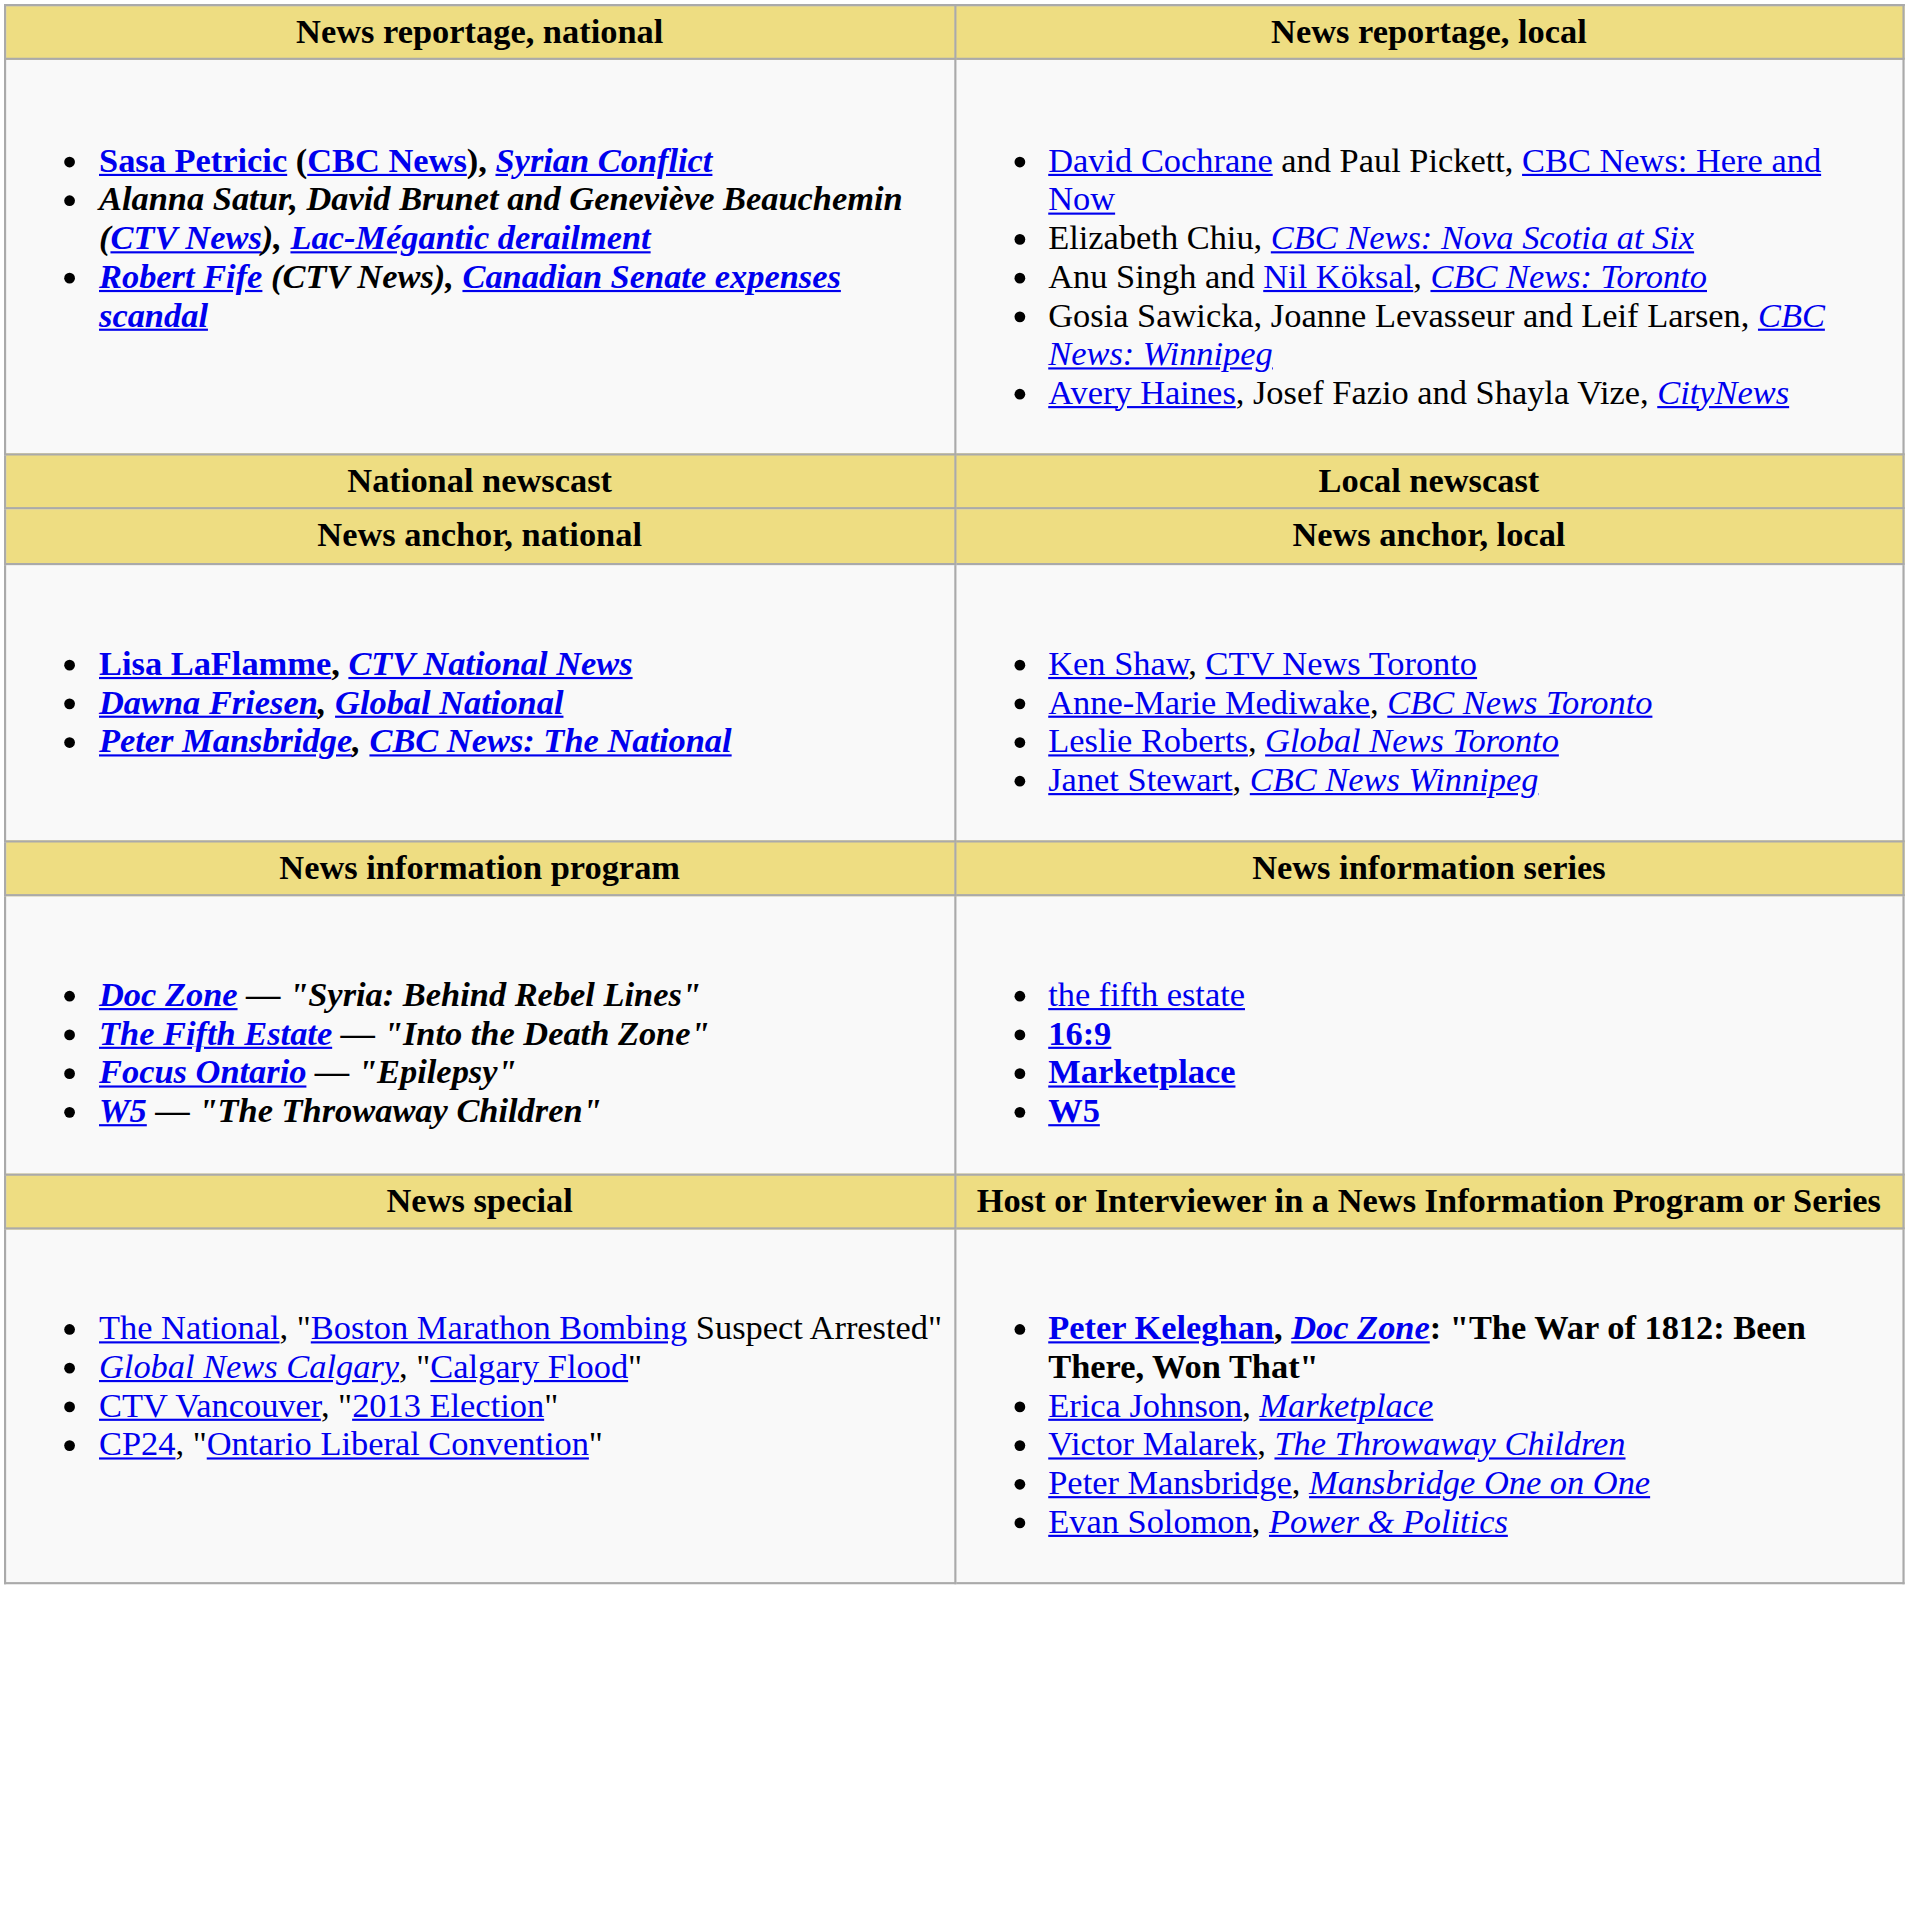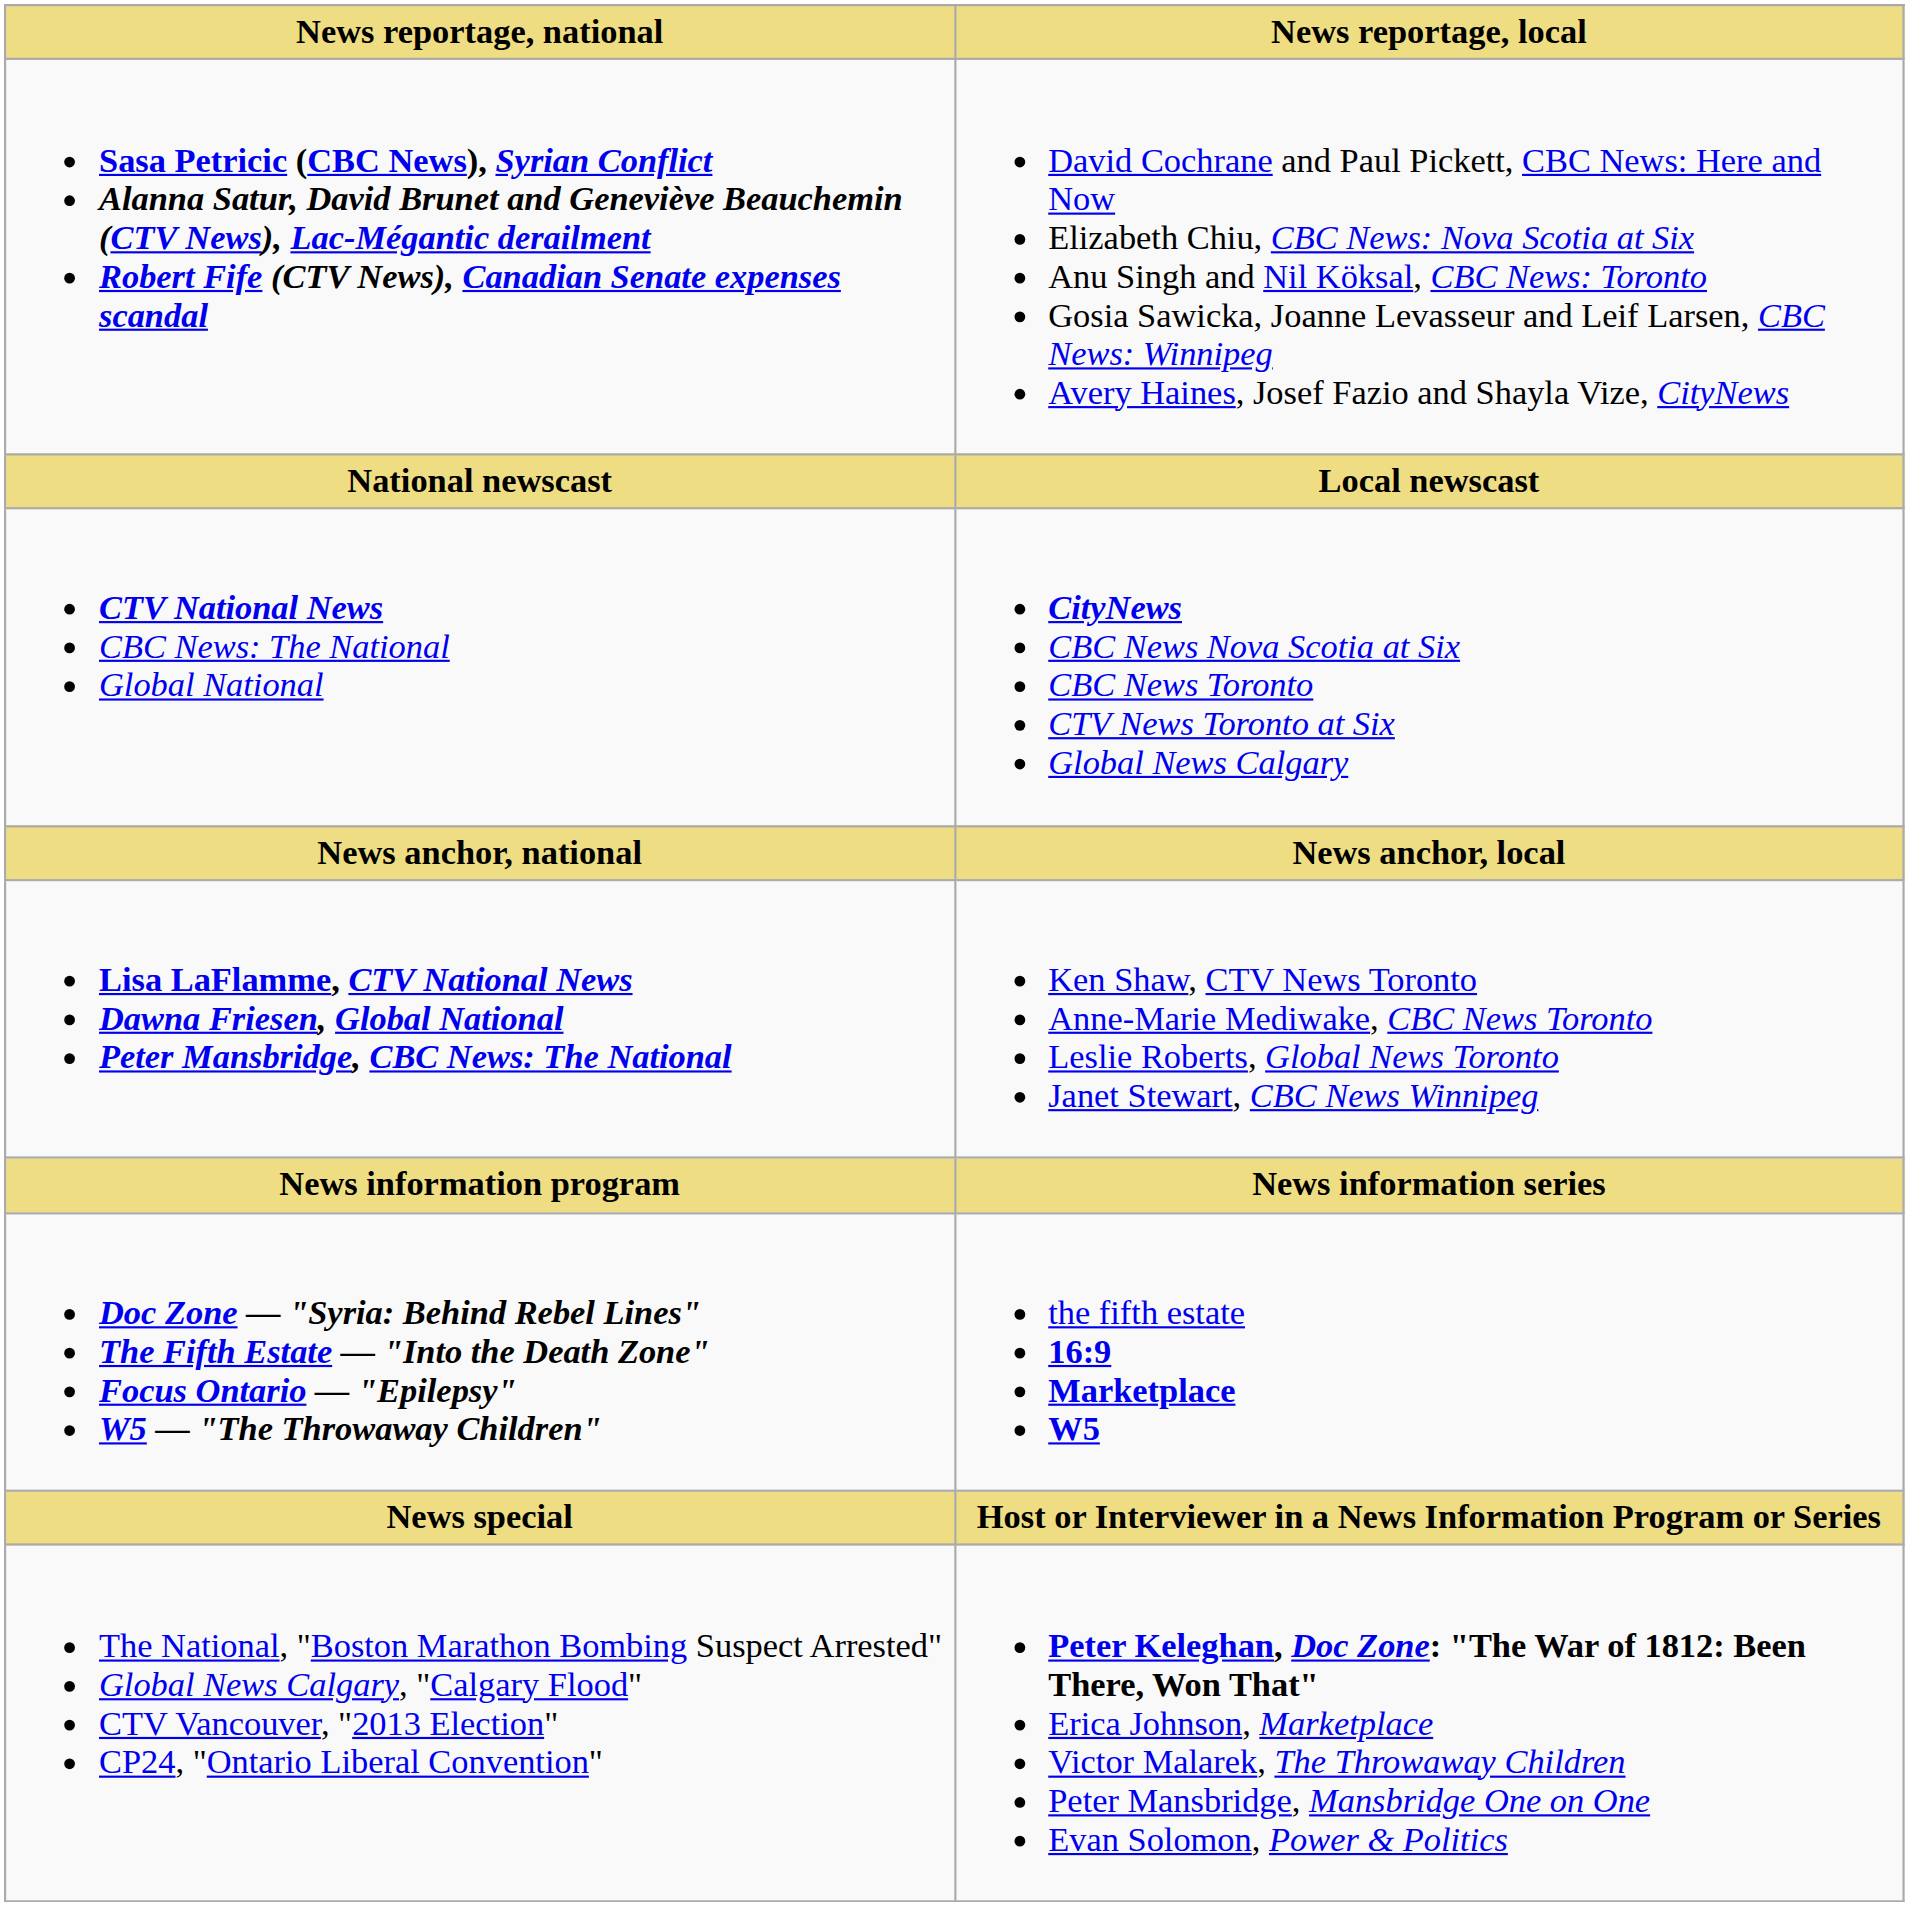 <table class=wikitable width="100%">
 <tr>
 </tr>
 <tr>
 <th style="background:#EEDD82; width:50%">News reportage, national</th>
 <th style="background:#EEDD82; width:50%">News reportage, local</th>
 </tr>
 <tr>
 <td valign="top"><br><ul><li> <strong><a href='#'>Sasa Petricic</a> (<a href='#'>CBC News</a>), <em><a href='#'>Syrian Conflict</a><strong><em></li><li>Alanna Satur, David Brunet and Geneviève Beauchemin (<a href='#'>CTV News</a>), </em><a href='#'>Lac-Mégantic derailment</a><em></li><li><a href='#'>Robert Fife</a> (CTV News), </em><a href='#'>Canadian Senate expenses scandal</a><em></li></ul></td>
 <td valign="top"><br><ul><li> </strong><a href='#'>David Cochrane</a> and Paul Pickett, </em><a href='#'>CBC News: Here and Now</a></em></strong></li><li>Elizabeth Chiu, <em><a href='#'>CBC News: Nova Scotia at Six</a></em></li><li>Anu Singh and <a href='#'>Nil Köksal</a>, <em><a href='#'>CBC News: Toronto</a></em></li><li>Gosia Sawicka, Joanne Levasseur and Leif Larsen, <em><a href='#'>CBC News: Winnipeg</a></em></li><li><a href='#'>Avery Haines</a>, Josef Fazio and Shayla Vize, <em><a href='#'>CityNews</a></em></li></ul></td>
 </tr>
 <tr>
 <th style="background:#EEDD82; width:50%">National newscast</th>
 <th style="background:#EEDD82; width:50%">Local newscast</th>
+</tr>
+<tr>
+<td valign="top"><br><ul><li> <strong><em><a href='#'>CTV National News</a></em></strong></li><li><em><a href='#'>CBC News: The National</a></em></li><li><em><a href='#'>Global National</a></em></li></ul></td>
+<td valign="top"><br><ul><li> <strong><em><a href='#'>CityNews</a></em></strong></li><li><em><a href='#'>CBC News Nova Scotia at Six</a></em></li><li><em><a href='#'>CBC News Toronto</a></em></li><li><em><a href='#'>CTV News Toronto at Six</a></em></li><li><em><a href='#'>Global News Calgary</a></em></li></ul></td>
 </tr>
 <tr>
 <th style="background:#EEDD82; width:50%">News anchor, national</th>
 <th style="background:#EEDD82; width:50%">News anchor, local</th>
 </tr>
 <tr>
 <td valign="top"><br><ul><li> <strong><a href='#'>Lisa LaFlamme</a>, <em><a href='#'>CTV National News</a><strong><em></li><li><a href='#'>Dawna Friesen</a>, </em><a href='#'>Global National</a><em></li><li><a href='#'>Peter Mansbridge</a>, </em><a href='#'>CBC News: The National</a><em></li></ul></td>
 <td valign="top"><br><ul><li> </strong><a href='#'>Ken Shaw</a>, </em><a href='#'>CTV News Toronto</a></em></strong></li><li><a href='#'>Anne-Marie Mediwake</a>, <em><a href='#'>CBC News Toronto</a></em></li><li><a href='#'>Leslie Roberts</a>, <em><a href='#'>Global News Toronto</a></em></li><li><a href='#'>Janet Stewart</a>, <em><a href='#'>CBC News Winnipeg</a></em></li></ul></td>
 </tr>
 <tr>
 <th style="background:#EEDD82; width:50%">News information program</th>
 <th style="background:#EEDD82; width:50%">News information series</th>
 </tr>
 <tr>
 <td valign="top"><br><ul><li> <strong><em><a href='#'>Doc Zone</a><em> — "Syria: Behind Rebel Lines"<strong></li><li></em><a href='#'>The Fifth Estate</a><em> — "Into the Death Zone"</li><li></em><a href='#'>Focus Ontario</a><em> — "Epilepsy"</li><li></em><a href='#'>W5</a><em> — "The Throwaway Children"</li></ul></td>
 <td valign="top"><br><ul><li> </em></strong><a href='#'>the fifth estate</a><strong><em></li><li></em><a href='#'>16:9</a><em></li><li></em><a href='#'>Marketplace</a><em></li><li></em><a href='#'>W5</a><em></li></ul></td>
 </tr>
 <tr>
 <th style="background:#EEDD82; width:50%">News special</th>
 <th style="background:#EEDD82; width:50%">Host or Interviewer in a News Information Program or Series</th>
 </tr>
 <tr>
 <td valign="top"><br><ul><li> </em></strong><a href='#'>The National</a></em>, "<a href='#'>Boston Marathon Bombing</a> Suspect Arrested"</strong></li><li><em><a href='#'>Global News Calgary</a></em>, "<a href='#'>Calgary Flood</a>"</li><li><a href='#'>CTV Vancouver</a>, "<a href='#'>2013 Election</a>"</li><li><a href='#'>CP24</a>, "<a href='#'>Ontario Liberal Convention</a>"</li></ul></td>
 <td valign="top"><br><ul><li> <strong><a href='#'>Peter Keleghan</a>, <em><a href='#'>Doc Zone</a></em>: "The War of 1812: Been There, Won That"</strong></li><li><a href='#'>Erica Johnson</a>, <em><a href='#'>Marketplace</a></em></li><li><a href='#'>Victor Malarek</a>, <em><a href='#'>The Throwaway Children</a></em></li><li><a href='#'>Peter Mansbridge</a>, <em><a href='#'>Mansbridge One on One</a></em></li><li><a href='#'>Evan Solomon</a>, <em><a href='#'>Power & Politics</a></em></li></ul></td>
 </tr>
 </table>
